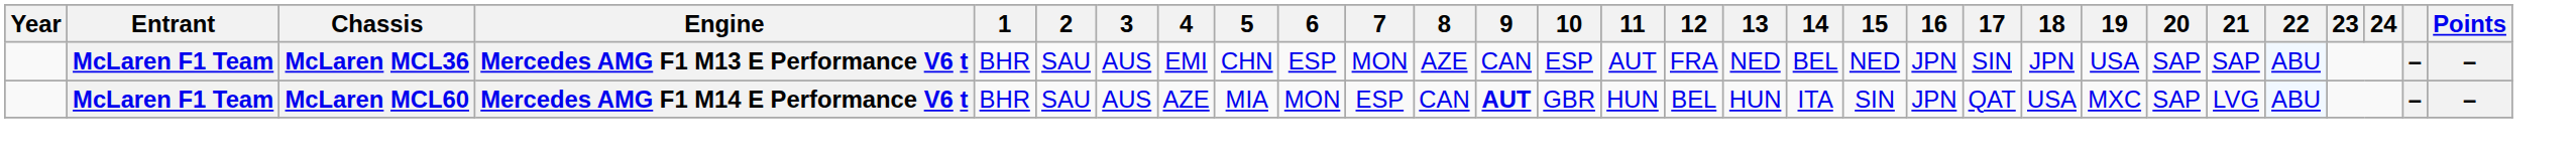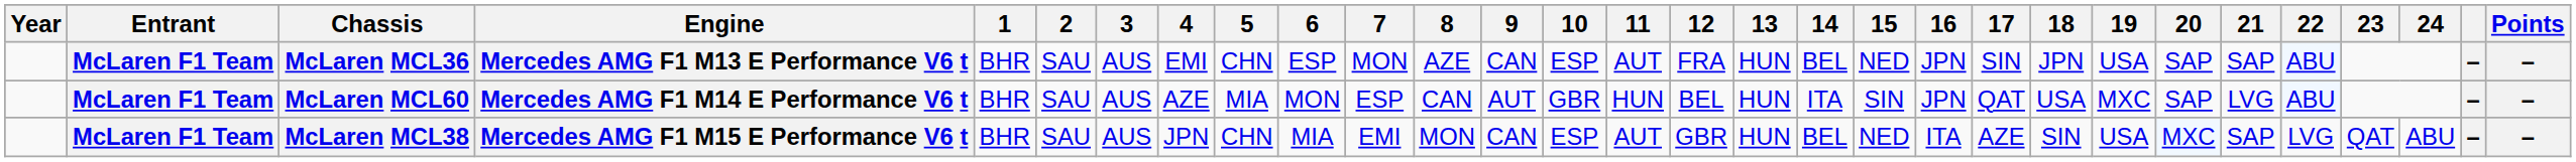 <table class="wikitable" style="text-align:center; font-size:85%">
 <tr>
 <th>Year</th>
 <th>Entrant</th>
 <th>Chassis</th>
 <th>Engine</th>
 <th>1</th>
 <th>2</th>
 <th>3</th>
 <th>4</th>
 <th>5</th>
 <th>6</th>
 <th>7</th>
 <th>8</th>
 <th>9</th>
 <th>10</th>
 <th>11</th>
 <th>12</th>
 <th>13</th>
 <th>14</th>
 <th>15</th>
 <th>16</th>
 <th>17</th>
 <th>18</th>
 <th>19</th>
 <th>20</th>
 <th>21</th>
 <th>22</th>
 <th>23</th>
 <th>24</th>
 <th></th>
 <th><a href='#'>Points</a></th>
 </tr>
 <tr>
 <td id=2022R></td>
 <th nowrap><a href='#'>McLaren F1 Team</a></th>
 <th nowrap><a href='#'>McLaren</a> <a href='#'>MCL36</a></th>
 <th nowrap><a href='#'>Mercedes AMG</a> F1 M13 E Performance <a href='#'>V6</a> <a href='#'>t</a></th>
 <td><a href='#'>BHR</a></td>
 <td><a href='#'>SAU</a></td>
 <td><a href='#'>AUS</a></td>
 <td><a href='#'>EMI</a></td>
 <td><a href='#'>CHN</a></td>
 <td><a href='#'>ESP</a></td>
 <td><a href='#'>MON</a></td>
 <td><a href='#'>AZE</a></td>
 <td><a href='#'>CAN</a></td>
 <td><a href='#'>ESP</a></td>
 <td><a href='#'>AUT</a></td>
 <td><a href='#'>FRA</a></td>
-<td><a href='#'>NED</a></td>
+<td><a href='#'>HUN</a></td>
 <td><a href='#'>BEL</a></td>
 <td><a href='#'>NED</a></td>
 <td><a href='#'>JPN</a></td>
 <td><a href='#'>SIN</a></td>
 <td><a href='#'>JPN</a></td>
 <td><a href='#'>USA</a></td>
 <td><a href='#'>SAP</a></td>
 <td><a href='#'>SAP</a></td>
 <td style="background:#F1F8FF;"><a href='#'>ABU</a><br></td>
 <td colspan=2></td>
 <th>–</th>
 <th>–</th>
 </tr>
 <tr>
 <td id=2022R></td>
 <th nowrap><a href='#'>McLaren F1 Team</a></th>
 <th nowrap><a href='#'>McLaren</a> <a href='#'>MCL60</a></th>
 <th nowrap><a href='#'>Mercedes AMG</a> F1 M14 E Performance <a href='#'>V6</a> <a href='#'>t</a></th>
 <td><a href='#'>BHR</a></td>
 <td><a href='#'>SAU</a></td>
 <td><a href='#'>AUS</a></td>
 <td><a href='#'>AZE</a></td>
 <td><a href='#'>MIA</a></td>
 <td><a href='#'>MON</a></td>
 <td><a href='#'>ESP</a></td>
 <td><a href='#'>CAN</a></td>
-<td><strong><a href='#'>AUT</a></strong></td>
+<td><a href='#'>AUT</a></td>
 <td><a href='#'>GBR</a></td>
 <td><a href='#'>HUN</a></td>
 <td><a href='#'>BEL</a></td>
 <td><a href='#'>HUN</a></td>
 <td><a href='#'>ITA</a></td>
 <td><a href='#'>SIN</a></td>
 <td><a href='#'>JPN</a></td>
 <td><a href='#'>QAT</a></td>
 <td><a href='#'>USA</a></td>
 <td><a href='#'>MXC</a></td>
 <td><a href='#'>SAP</a></td>
 <td><a href='#'>LVG</a></td>
 <td style="background:#F1F8FF;"><a href='#'>ABU</a><br></td>
 <td colspan=2></td>
 <th>–</th>
 <th>–</th>
 </tr>
+<tr>
+<td id=2024R></td>
+<th nowrap><a href='#'>McLaren F1 Team</a></th>
+<th nowrap><a href='#'>McLaren</a> <a href='#'>MCL38</a></th>
+<th nowrap><a href='#'>Mercedes AMG</a> F1 M15 E Performance <a href='#'>V6</a> <a href='#'>t</a></th>
+<td><a href='#'>BHR</a></td>
+<td><a href='#'>SAU</a></td>
+<td><a href='#'>AUS</a></td>
+<td><a href='#'>JPN</a></td>
+<td><a href='#'>CHN</a></td>
+<td><a href='#'>MIA</a></td>
+<td><a href='#'>EMI</a></td>
+<td><a href='#'>MON</a></td>
+<td><a href='#'>CAN</a></td>
+<td><a href='#'>ESP</a></td>
+<td><a href='#'>AUT</a></td>
+<td><a href='#'>GBR</a></td>
+<td><a href='#'>HUN</a></td>
+<td><a href='#'>BEL</a></td>
+<td><a href='#'>NED</a></td>
+<td><a href='#'>ITA</a></td>
+<td><a href='#'>AZE</a></td>
+<td><a href='#'>SIN</a></td>
+<td><a href='#'>USA</a></td>
+<td style="background:#F1F8FF;"><a href='#'>MXC</a><br></td>
+<td><a href='#'>SAP</a></td>
+<td><a href='#'>LVG</a></td>
+<td><a href='#'>QAT</a></td>
+<td><a href='#'>ABU</a></td>
+<th>–</th>
+<th>–<br></th>
+</tr>
 </table>
